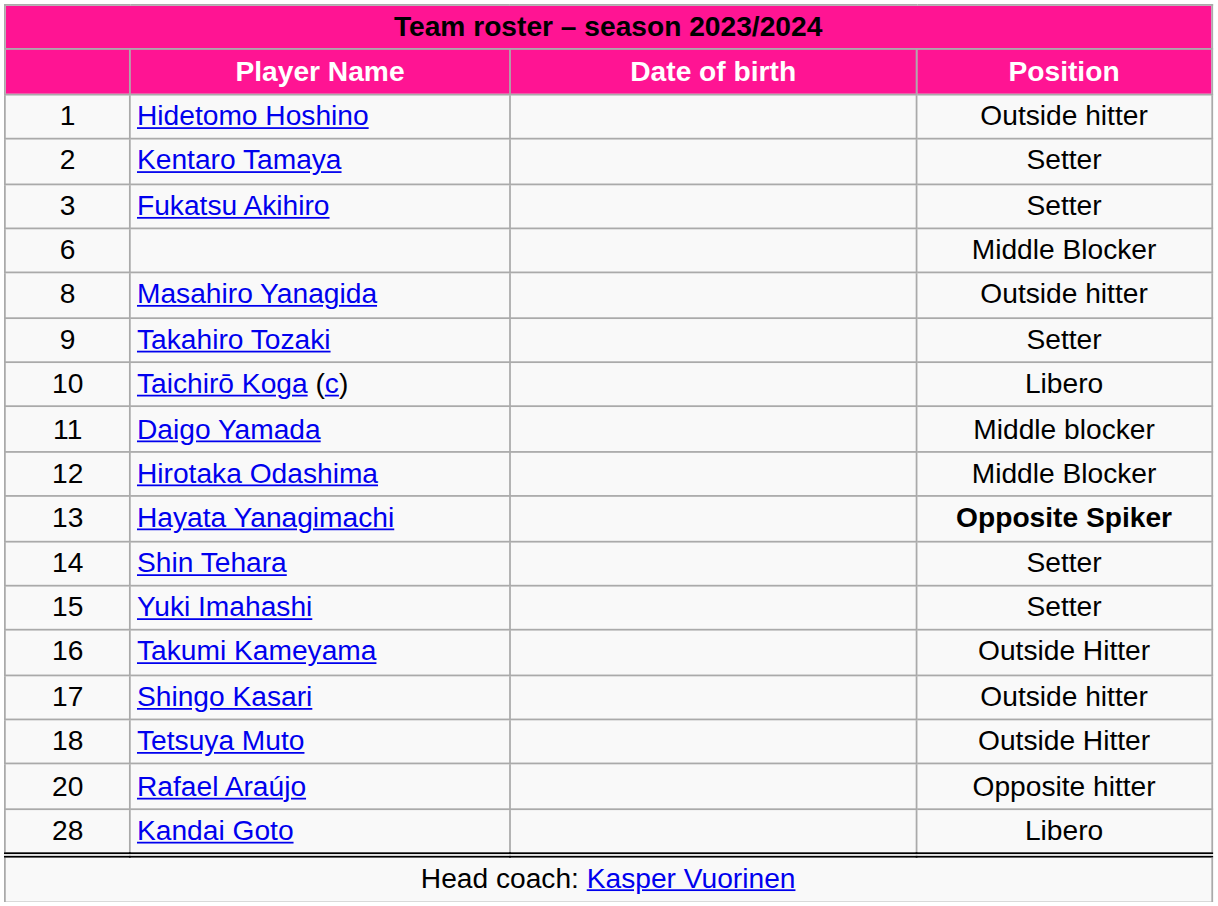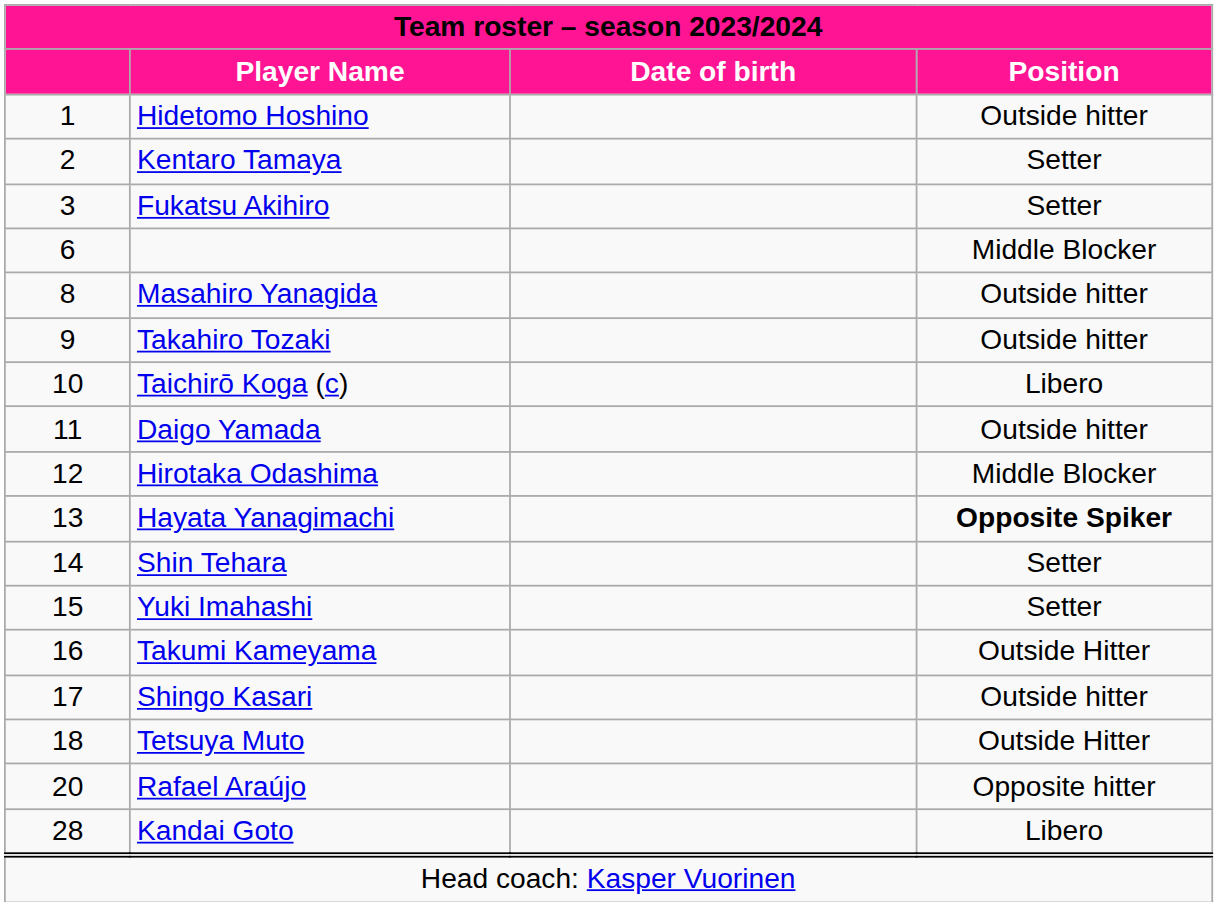 <table class="wikitable collapsible " style="text-align:center">
 <tr>
 <th style=background:#FF1493 colspan=7><span>  Team roster – season 2023/2024</span></th>
 </tr>
 <tr>
 <th style="width:4em;color:white; background-color:#FF1493"></th>
 <th style="width:13em;color:white; background-color:#FF1493">Player Name</th>
 <th style="width:14em;color:white; background-color:#FF1493">Date of birth</th>
 <th style="width:10em;color:white; background-color:#FF1493">Position</th>
 </tr>
 <tr>
 <td>1</td>
 <td align=left> <a href='#'>Hidetomo Hoshino</a></td>
 <td align=right></td>
 <td>Outside hitter</td>
 </tr>
 <tr>
 <td>2</td>
 <td align=left> <a href='#'>Kentaro Tamaya</a></td>
 <td align=right></td>
 <td>Setter</td>
 </tr>
 <tr>
 <td>3</td>
 <td align=left> <a href='#'>Fukatsu Akihiro</a></td>
 <td align=right></td>
 <td>Setter</td>
 </tr>
 <tr>
 <td>6</td>
 <td align=left> </td>
 <td align=right></td>
 <td>Middle Blocker<br></td>
 </tr>
 <tr>
 <td>8</td>
 <td align=left> <a href='#'>Masahiro Yanagida</a></td>
 <td align=right></td>
 <td>Outside hitter</td>
 </tr>
 <tr>
 <td>9</td>
 <td align=left> <a href='#'>Takahiro Tozaki</a></td>
 <td align=right></td>
-<td>Setter</td>
+<td>Outside hitter</td>
 </tr>
 <tr>
 <td>10</td>
 <td align=left> <a href='#'>Taichirō Koga</a> (<a href='#'>c</a>)</td>
 <td align=right></td>
 <td>Libero</td>
 </tr>
 <tr>
 <td>11</td>
 <td align=left> <a href='#'>Daigo Yamada</a></td>
 <td align=right></td>
-<td>Middle blocker</td>
+<td>Outside hitter</td>
 </tr>
 <tr>
 <td>12</td>
 <td align=left> <a href='#'>Hirotaka Odashima</a></td>
 <td align=right></td>
 <td>Middle Blocker</td>
 </tr>
 <tr>
 <td>13</td>
 <td align=left> <a href='#'>Hayata Yanagimachi</a></td>
 <td align=right></td>
 <td><strong>Opposite Spiker</strong></td>
 </tr>
 <tr>
 <td>14</td>
 <td align=left> <a href='#'>Shin Tehara</a></td>
 <td align=right></td>
 <td>Setter</td>
 </tr>
 <tr>
 <td>15</td>
 <td align=left> <a href='#'>Yuki Imahashi</a></td>
 <td align=right></td>
 <td>Setter</td>
 </tr>
 <tr>
 <td>16</td>
 <td align=left> <a href='#'>Takumi Kameyama</a></td>
 <td align=right></td>
 <td>Outside Hitter</td>
 </tr>
 <tr>
 <td>17</td>
 <td align=left> <a href='#'>Shingo Kasari </a></td>
 <td align=right></td>
 <td>Outside hitter</td>
 </tr>
 <tr>
 <td>18</td>
 <td align=left> <a href='#'>Tetsuya Muto</a></td>
 <td align=right></td>
 <td>Outside Hitter</td>
 </tr>
 <tr>
 <td>20</td>
 <td align=left> <a href='#'>Rafael Araújo</a></td>
 <td align=right></td>
 <td>Opposite hitter</td>
 </tr>
 <tr>
 <td>28</td>
 <td align=left> <a href='#'>Kandai Goto</a></td>
 <td align=right></td>
 <td>Libero</td>
 </tr>
 <tr>
 <td style="border-top:double;"colspan=4>Head coach:  <a href='#'>Kasper Vuorinen</a></td>
 </tr>
 </table>
